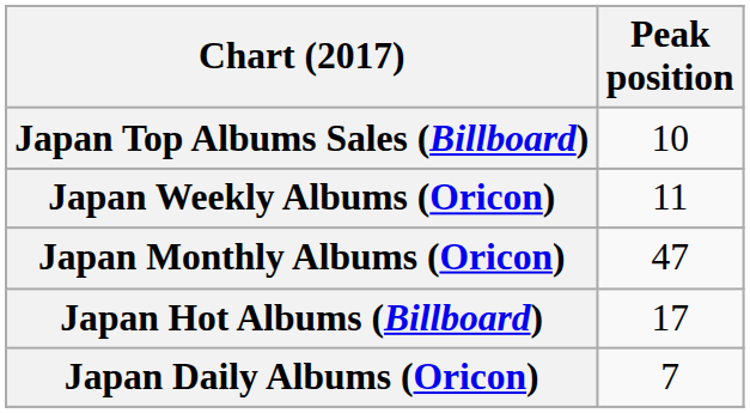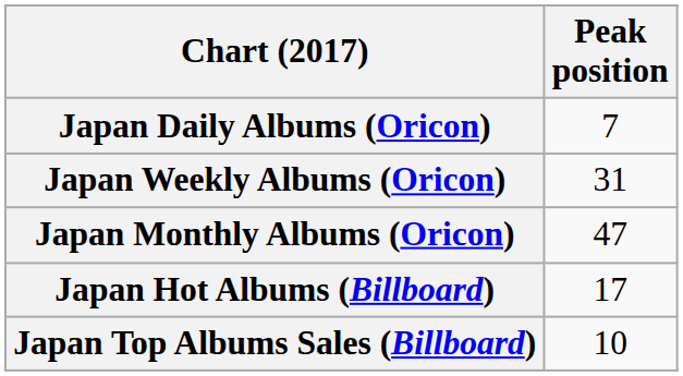 <table class="wikitable sortable plainrowheaders" style="text-align:center;">
 <tr>
 <th scope="col">Chart (2017)</th>
 <th scope="col">Peak<br>position</th>
 </tr>
 <tr>
-<th scope="row">Japan Top Albums Sales (<em><a href='#'>Billboard</a></em>)</th>
-<td style="text-align:center;">10</td>
+<th scope="row">Japan Daily Albums (<a href='#'>Oricon</a>)</th>
+<td style="text-align:center;">7</td>
 </tr>
 <tr>
 <th scope="row">Japan Weekly Albums (<a href='#'>Oricon</a>)</th>
-<td style="text-align:center;">11</td>
+<td style="text-align:center;">31</td>
 </tr>
 <tr>
 <th scope="row">Japan Monthly Albums (<a href='#'>Oricon</a>)</th>
 <td style="text-align:center;">47</td>
 </tr>
 <tr>
 <th scope="row">Japan Hot Albums (<em><a href='#'>Billboard</a></em>)</th>
 <td style="text-align:center;">17</td>
 </tr>
 <tr>
-<th scope="row">Japan Daily Albums (<a href='#'>Oricon</a>)</th>
-<td style="text-align:center;">7</td>
+<th scope="row">Japan Top Albums Sales (<em><a href='#'>Billboard</a></em>)</th>
+<td style="text-align:center;">10</td>
 </tr>
 </table>
